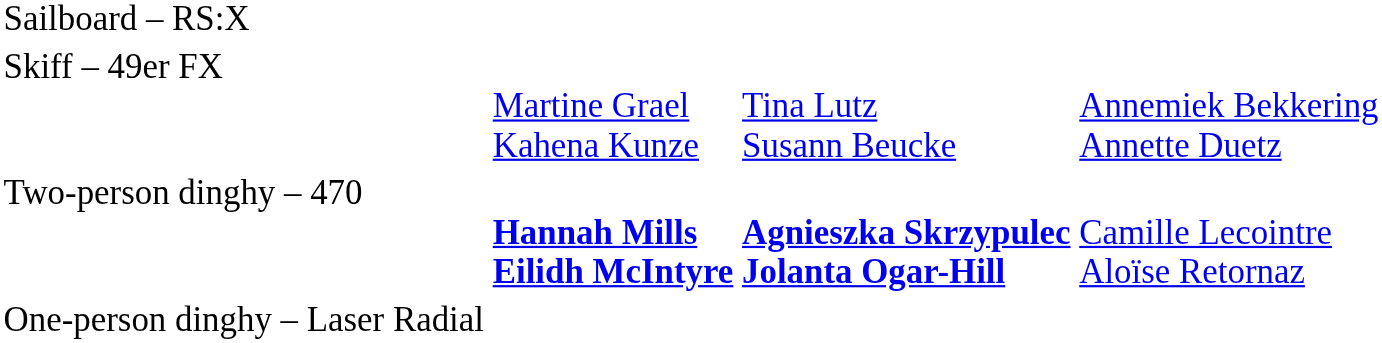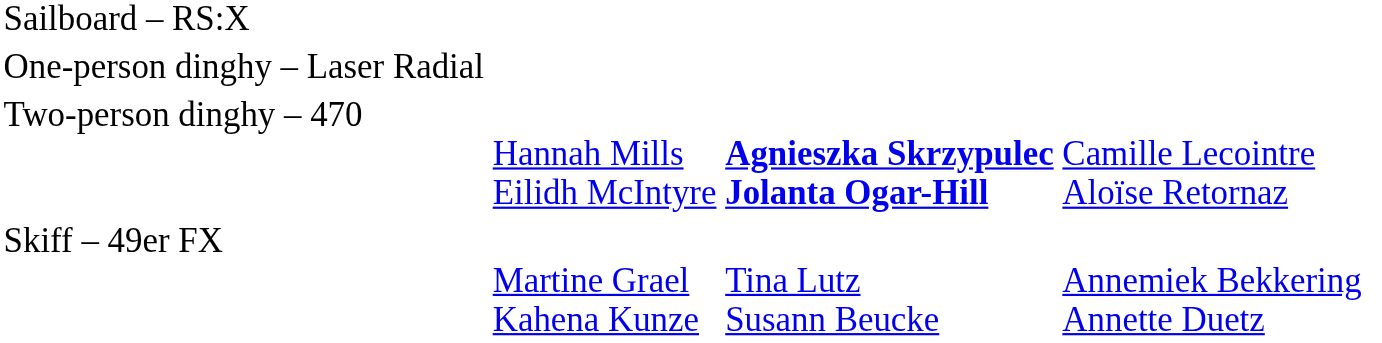 <table>
 <tr>
 <td>Sailboard – RS:X<br></td>
 <td></td>
 <td></td>
 <td></td>
 </tr>
+<tr>
+<td>One-person dinghy – Laser Radial<br></td>
+<td></td>
+<td></td>
+<td></td>
+</tr>
+<tr valign="top">
+<td>Two-person dinghy – 470<br></td>
+<td><br><a href='#'>Hannah Mills</a><br><a href='#'>Eilidh McIntyre</a></td>
+<td><strong><br><a href='#'>Agnieszka Skrzypulec</a><br><a href='#'>Jolanta Ogar-Hill</a></strong></td>
+<td><br><a href='#'>Camille Lecointre</a><br><a href='#'>Aloïse Retornaz</a></td>
+</tr>
 <tr valign="top">
 <td>Skiff – 49er FX<br></td>
 <td><br><a href='#'>Martine Grael</a><br><a href='#'>Kahena Kunze</a></td>
 <td><br><a href='#'>Tina Lutz</a><br><a href='#'>Susann Beucke</a></td>
 <td><br><a href='#'>Annemiek Bekkering</a><br><a href='#'>Annette Duetz</a></td>
 </tr>
-<tr valign="top">
-<td>Two-person dinghy – 470<br></td>
-<td><strong><br><a href='#'>Hannah Mills</a><br><a href='#'>Eilidh McIntyre</a></strong></td>
-<td><strong><br><a href='#'>Agnieszka Skrzypulec</a><br><a href='#'>Jolanta Ogar-Hill</a></strong></td>
-<td><br><a href='#'>Camille Lecointre</a><br><a href='#'>Aloïse Retornaz</a></td>
-</tr>
-<tr>
-<td>One-person dinghy – Laser Radial<br></td>
-<td></td>
-<td></td>
-<td></td>
-</tr>
 </table>
